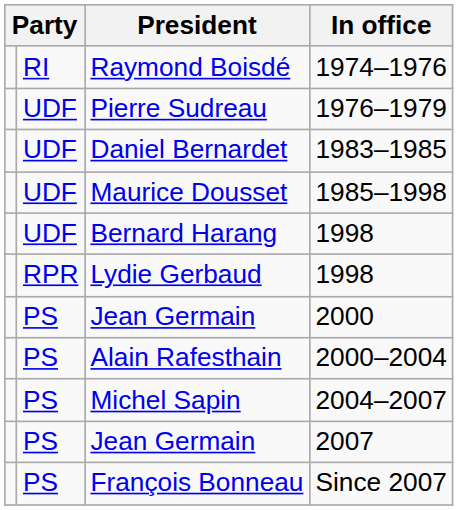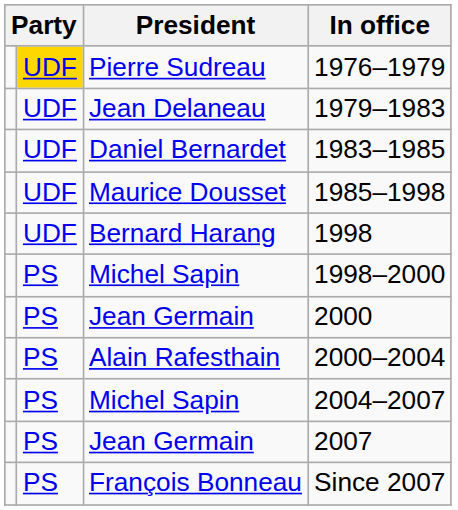 <table class="wikitable">
 <tr>
 <th colspan="2">Party</th>
 <th>President</th>
 <th>In office</th>
 </tr>
 <tr>
 <td></td>
-<td><a href='#'>RI</a></td>
-<td><a href='#'>Raymond Boisdé</a></td>
-<td>1974–1976</td>
+<td style="background: gold;"><a href='#'>UDF</a></td>
+<td><a href='#'>Pierre Sudreau</a></td>
+<td>1976–1979</td>
 </tr>
 <tr>
 <td></td>
 <td><a href='#'>UDF</a></td>
-<td><a href='#'>Pierre Sudreau</a></td>
-<td>1976–1979</td>
+<td><a href='#'>Jean Delaneau</a></td>
+<td>1979–1983</td>
 </tr>
 <tr>
 <td></td>
 <td><a href='#'>UDF</a></td>
 <td><a href='#'>Daniel Bernardet</a></td>
 <td>1983–1985</td>
 </tr>
 <tr>
 <td></td>
 <td><a href='#'>UDF</a></td>
 <td><a href='#'>Maurice Dousset</a></td>
 <td>1985–1998</td>
 </tr>
 <tr>
 <td></td>
 <td><a href='#'>UDF</a></td>
 <td><a href='#'>Bernard Harang</a></td>
 <td>1998</td>
 </tr>
 <tr>
 <td></td>
-<td><a href='#'>RPR</a></td>
-<td><a href='#'>Lydie Gerbaud</a></td>
-<td>1998</td>
+<td><a href='#'>PS</a></td>
+<td><a href='#'>Michel Sapin</a></td>
+<td>1998–2000</td>
 </tr>
 <tr>
 <td></td>
 <td><a href='#'>PS</a></td>
 <td><a href='#'>Jean Germain</a></td>
 <td>2000</td>
 </tr>
 <tr>
 <td></td>
 <td><a href='#'>PS</a></td>
 <td><a href='#'>Alain Rafesthain</a></td>
 <td>2000–2004</td>
 </tr>
 <tr>
 <td></td>
 <td><a href='#'>PS</a></td>
 <td><a href='#'>Michel Sapin</a></td>
 <td>2004–2007</td>
 </tr>
 <tr>
 <td></td>
 <td><a href='#'>PS</a></td>
 <td><a href='#'>Jean Germain</a></td>
 <td>2007</td>
 </tr>
 <tr>
 <td></td>
 <td><a href='#'>PS</a></td>
 <td><a href='#'>François Bonneau</a></td>
 <td>Since 2007</td>
 </tr>
 </table>
